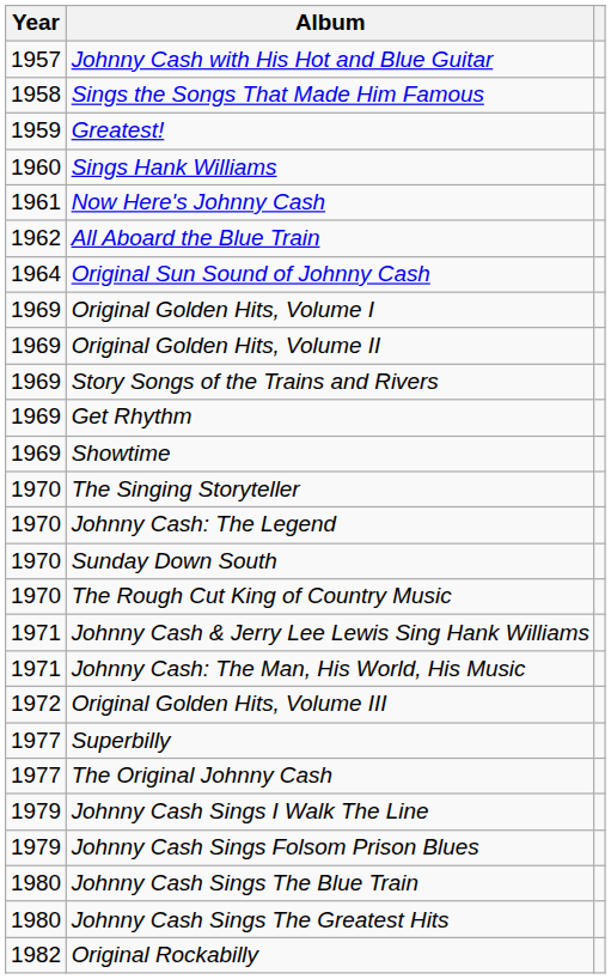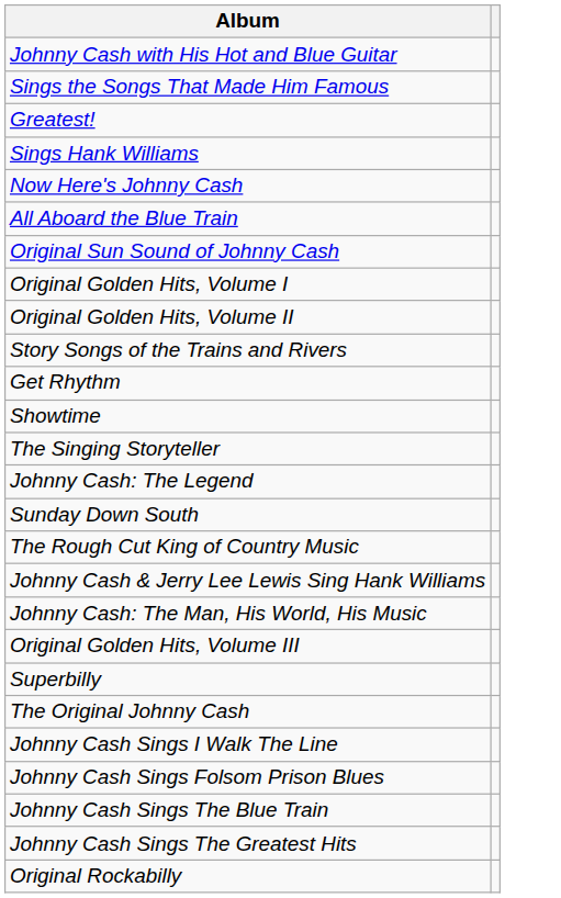 <table class="wikitable">
 <tr>
-<th>Year</th>
 <th>Album</th>
 <th></th>
 </tr>
 <tr>
-<td>1957</td>
 <td><em><a href='#'>Johnny Cash with His Hot and Blue Guitar</a></em></td>
 <td></td>
 </tr>
 <tr>
-<td>1958</td>
 <td><em><a href='#'>Sings the Songs That Made Him Famous</a></em></td>
 <td></td>
 </tr>
 <tr>
-<td>1959</td>
 <td><em><a href='#'>Greatest!</a></em></td>
 <td></td>
 </tr>
 <tr>
-<td>1960</td>
 <td><em><a href='#'>Sings Hank Williams</a></em></td>
 <td></td>
 </tr>
 <tr>
-<td>1961</td>
 <td><em><a href='#'>Now Here's Johnny Cash</a></em></td>
 <td></td>
 </tr>
 <tr>
-<td>1962</td>
 <td><em><a href='#'>All Aboard the Blue Train</a></em></td>
 <td></td>
 </tr>
 <tr>
-<td>1964</td>
 <td><em><a href='#'>Original Sun Sound of Johnny Cash</a></em></td>
 <td></td>
 </tr>
 <tr>
-<td>1969</td>
 <td><em>Original Golden Hits, Volume I</em></td>
 <td></td>
 </tr>
 <tr>
-<td>1969</td>
 <td><em>Original Golden Hits, Volume II</em></td>
 <td></td>
 </tr>
 <tr>
-<td>1969</td>
 <td><em>Story Songs of the Trains and Rivers</em></td>
 <td></td>
 </tr>
 <tr>
-<td>1969</td>
 <td><em>Get Rhythm</em></td>
 <td></td>
 </tr>
 <tr>
-<td>1969</td>
 <td><em>Showtime</em></td>
 <td></td>
 </tr>
 <tr>
-<td>1970</td>
 <td><em>The Singing Storyteller</em></td>
 <td></td>
 </tr>
 <tr>
-<td>1970</td>
 <td><em>Johnny Cash: The Legend</em></td>
 <td></td>
 </tr>
 <tr>
-<td>1970</td>
 <td><em>Sunday Down South</em></td>
 <td></td>
 </tr>
 <tr>
-<td>1970</td>
 <td><em>The Rough Cut King of Country Music</em></td>
 <td></td>
 </tr>
 <tr>
-<td>1971</td>
 <td><em>Johnny Cash & Jerry Lee Lewis Sing Hank Williams</em></td>
 <td></td>
 </tr>
 <tr>
-<td>1971</td>
 <td><em>Johnny Cash: The Man, His World, His Music</em></td>
 <td></td>
 </tr>
 <tr>
-<td>1972</td>
 <td><em>Original Golden Hits, Volume III</em></td>
 <td></td>
 </tr>
 <tr>
-<td>1977</td>
 <td><em>Superbilly</em></td>
 <td></td>
 </tr>
 <tr>
-<td>1977</td>
 <td><em>The Original Johnny Cash</em></td>
 <td></td>
 </tr>
 <tr>
-<td>1979</td>
 <td><em>Johnny Cash Sings I Walk The Line</em></td>
 <td></td>
 </tr>
 <tr>
-<td>1979</td>
 <td><em>Johnny Cash Sings Folsom Prison Blues</em></td>
 <td></td>
 </tr>
 <tr>
-<td>1980</td>
 <td><em>Johnny Cash Sings The Blue Train</em></td>
 <td></td>
 </tr>
 <tr>
-<td>1980</td>
 <td><em>Johnny Cash Sings The Greatest Hits</em></td>
 <td></td>
 </tr>
 <tr>
-<td>1982</td>
 <td><em>Original Rockabilly</em></td>
 <td></td>
 </tr>
 </table>
